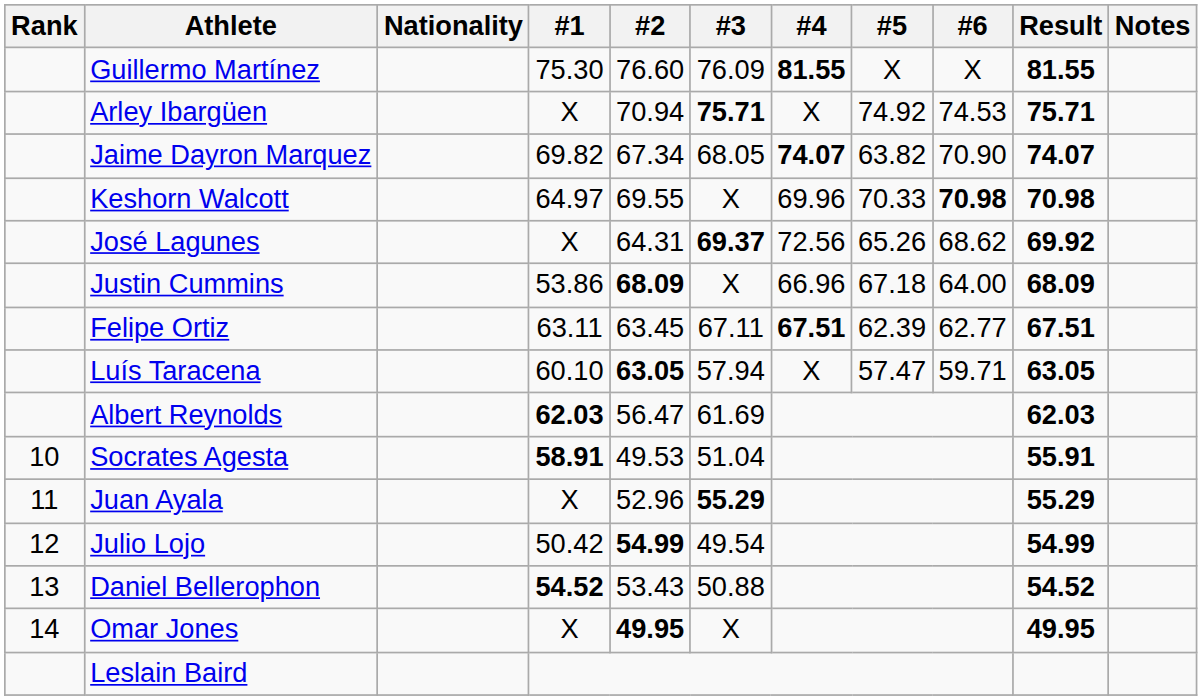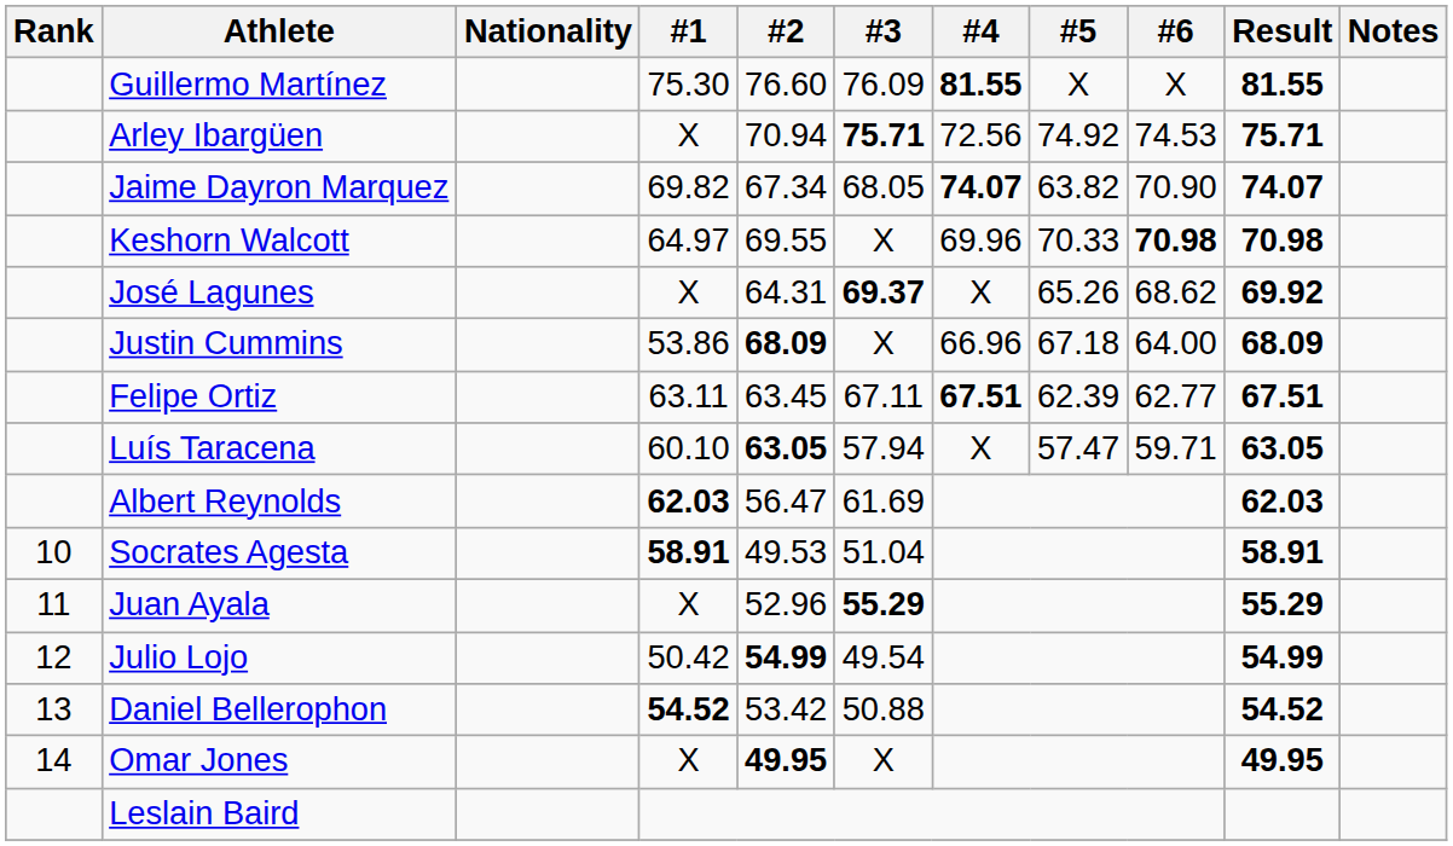 <table class="wikitable sortable" style="text-align:center">
 <tr>
 <th>Rank</th>
 <th>Athlete</th>
 <th>Nationality</th>
 <th>#1</th>
 <th>#2</th>
 <th>#3</th>
 <th>#4</th>
 <th>#5</th>
 <th>#6</th>
 <th>Result</th>
 <th>Notes</th>
 </tr>
 <tr>
 <td></td>
 <td align=left><a href='#'>Guillermo Martínez</a></td>
 <td align=left></td>
 <td>75.30</td>
 <td>76.60</td>
 <td>76.09</td>
 <td><strong>81.55</strong></td>
 <td>X</td>
 <td>X</td>
 <td><strong>81.55</strong></td>
 <td></td>
 </tr>
 <tr>
 <td></td>
 <td align=left><a href='#'>Arley Ibargüen</a></td>
 <td align=left></td>
 <td>X</td>
 <td>70.94</td>
 <td><strong>75.71</strong></td>
-<td>X</td>
+<td>72.56</td>
 <td>74.92</td>
 <td>74.53</td>
 <td><strong>75.71</strong></td>
 <td></td>
 </tr>
 <tr>
 <td></td>
 <td align=left><a href='#'>Jaime Dayron Marquez</a></td>
 <td align=left></td>
 <td>69.82</td>
 <td>67.34</td>
 <td>68.05</td>
 <td><strong>74.07</strong></td>
 <td>63.82</td>
 <td>70.90</td>
 <td><strong>74.07</strong></td>
 <td></td>
 </tr>
 <tr>
 <td></td>
 <td align=left><a href='#'>Keshorn Walcott</a></td>
 <td align=left></td>
 <td>64.97</td>
 <td>69.55</td>
 <td>X</td>
 <td>69.96</td>
 <td>70.33</td>
 <td><strong>70.98</strong></td>
 <td><strong>70.98</strong></td>
 <td></td>
 </tr>
 <tr>
 <td></td>
 <td align=left><a href='#'>José Lagunes</a></td>
 <td align=left></td>
 <td>X</td>
 <td>64.31</td>
 <td><strong>69.37</strong></td>
-<td>72.56</td>
+<td>X</td>
 <td>65.26</td>
 <td>68.62</td>
 <td><strong>69.92</strong></td>
 <td></td>
 </tr>
 <tr>
 <td></td>
 <td align=left><a href='#'>Justin Cummins</a></td>
 <td align=left></td>
 <td>53.86</td>
 <td><strong>68.09</strong></td>
 <td>X</td>
 <td>66.96</td>
 <td>67.18</td>
 <td>64.00</td>
 <td><strong>68.09</strong></td>
 <td></td>
 </tr>
 <tr>
 <td></td>
 <td align=left><a href='#'>Felipe Ortiz</a></td>
 <td align=left></td>
 <td>63.11</td>
 <td>63.45</td>
 <td>67.11</td>
 <td><strong>67.51</strong></td>
 <td>62.39</td>
 <td>62.77</td>
 <td><strong>67.51</strong></td>
 <td></td>
 </tr>
 <tr>
 <td></td>
 <td align=left><a href='#'>Luís Taracena</a></td>
 <td align=left></td>
 <td>60.10</td>
 <td><strong>63.05</strong></td>
 <td>57.94</td>
 <td>X</td>
 <td>57.47</td>
 <td>59.71</td>
 <td><strong>63.05</strong></td>
 <td></td>
 </tr>
 <tr>
 <td></td>
 <td align=left><a href='#'>Albert Reynolds</a></td>
 <td align=left></td>
 <td><strong>62.03</strong></td>
 <td>56.47</td>
 <td>61.69</td>
 <td colspan=3></td>
 <td><strong>62.03</strong></td>
 <td></td>
 </tr>
 <tr>
 <td>10</td>
 <td align=left><a href='#'>Socrates Agesta</a></td>
 <td align=left></td>
 <td><strong>58.91</strong></td>
 <td>49.53</td>
 <td>51.04</td>
 <td colspan=3></td>
-<td><strong>55.91</strong></td>
+<td><strong>58.91</strong></td>
 <td></td>
 </tr>
 <tr>
 <td>11</td>
 <td align=left><a href='#'>Juan Ayala</a></td>
 <td align=left></td>
 <td>X</td>
 <td>52.96</td>
 <td><strong>55.29</strong></td>
 <td colspan=3></td>
 <td><strong>55.29</strong></td>
 <td></td>
 </tr>
 <tr>
 <td>12</td>
 <td align=left><a href='#'>Julio Lojo</a></td>
 <td align=left></td>
 <td>50.42</td>
 <td><strong>54.99</strong></td>
 <td>49.54</td>
 <td colspan=3></td>
 <td><strong>54.99</strong></td>
 <td></td>
 </tr>
 <tr>
 <td>13</td>
 <td align=left><a href='#'>Daniel Bellerophon</a></td>
 <td align=left></td>
 <td><strong>54.52</strong></td>
-<td>53.43</td>
+<td>53.42</td>
 <td>50.88</td>
 <td colspan=3></td>
 <td><strong>54.52</strong></td>
 <td></td>
 </tr>
 <tr>
 <td>14</td>
 <td align=left><a href='#'>Omar Jones</a></td>
 <td align=left></td>
 <td>X</td>
 <td><strong>49.95</strong></td>
 <td>X</td>
 <td colspan=3></td>
 <td><strong>49.95</strong></td>
 <td></td>
 </tr>
 <tr>
 <td></td>
 <td align=left><a href='#'>Leslain Baird</a></td>
 <td align=left></td>
 <td colspan=6></td>
 <td><strong></strong></td>
 <td></td>
 </tr>
 </table>
